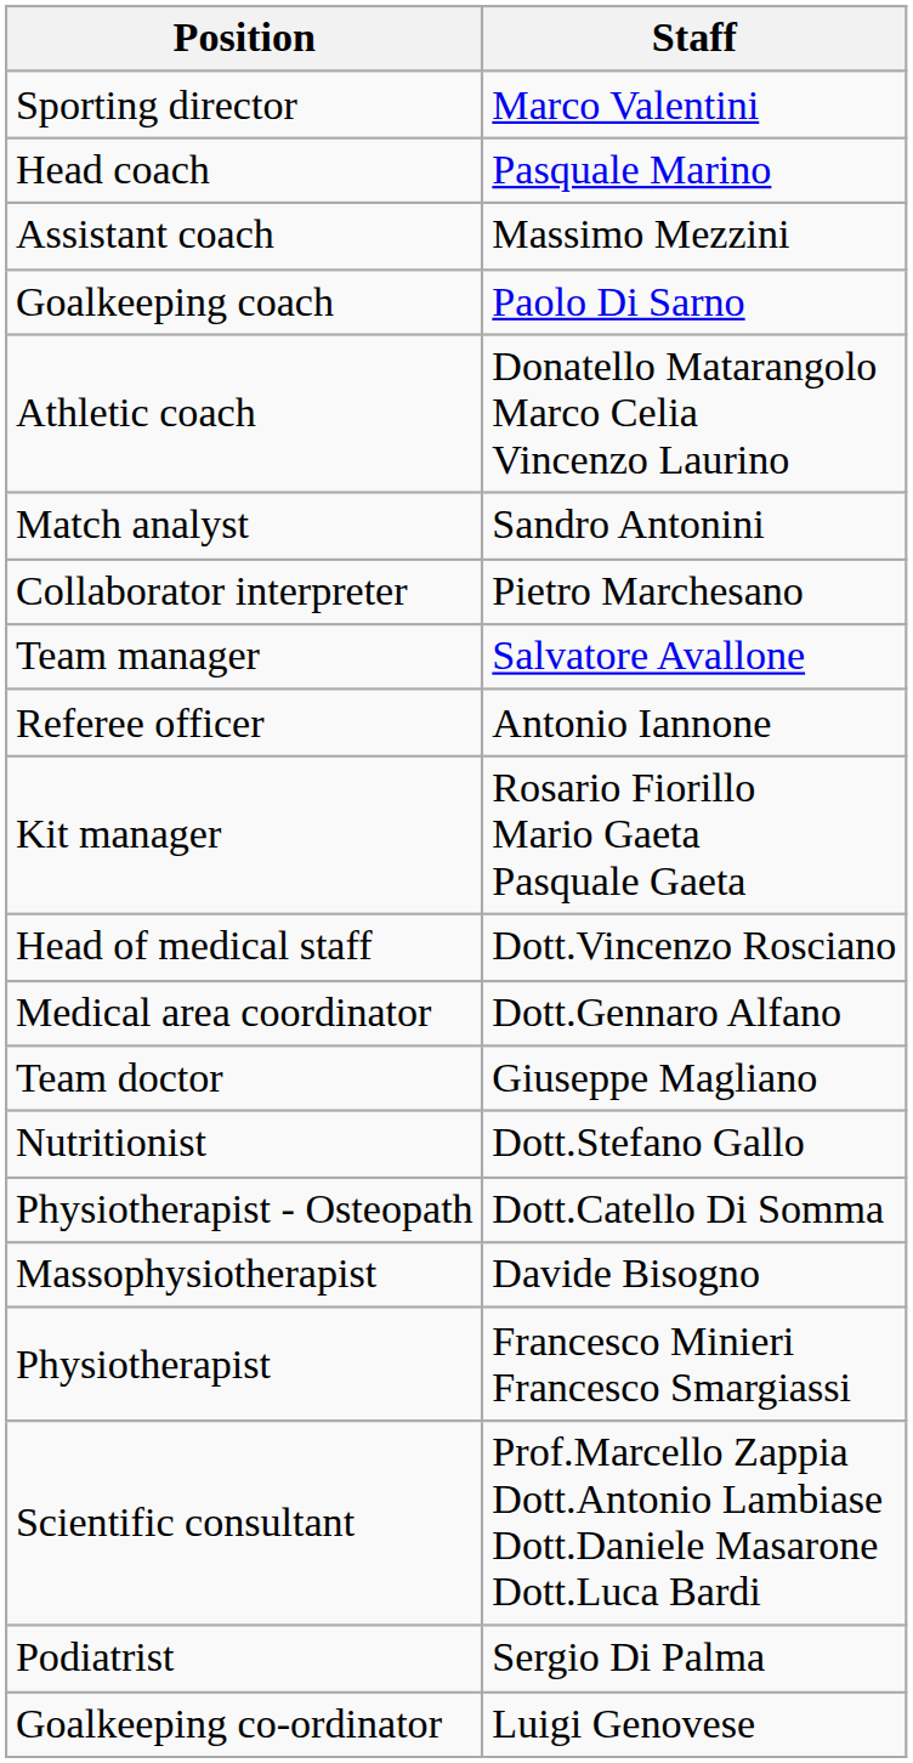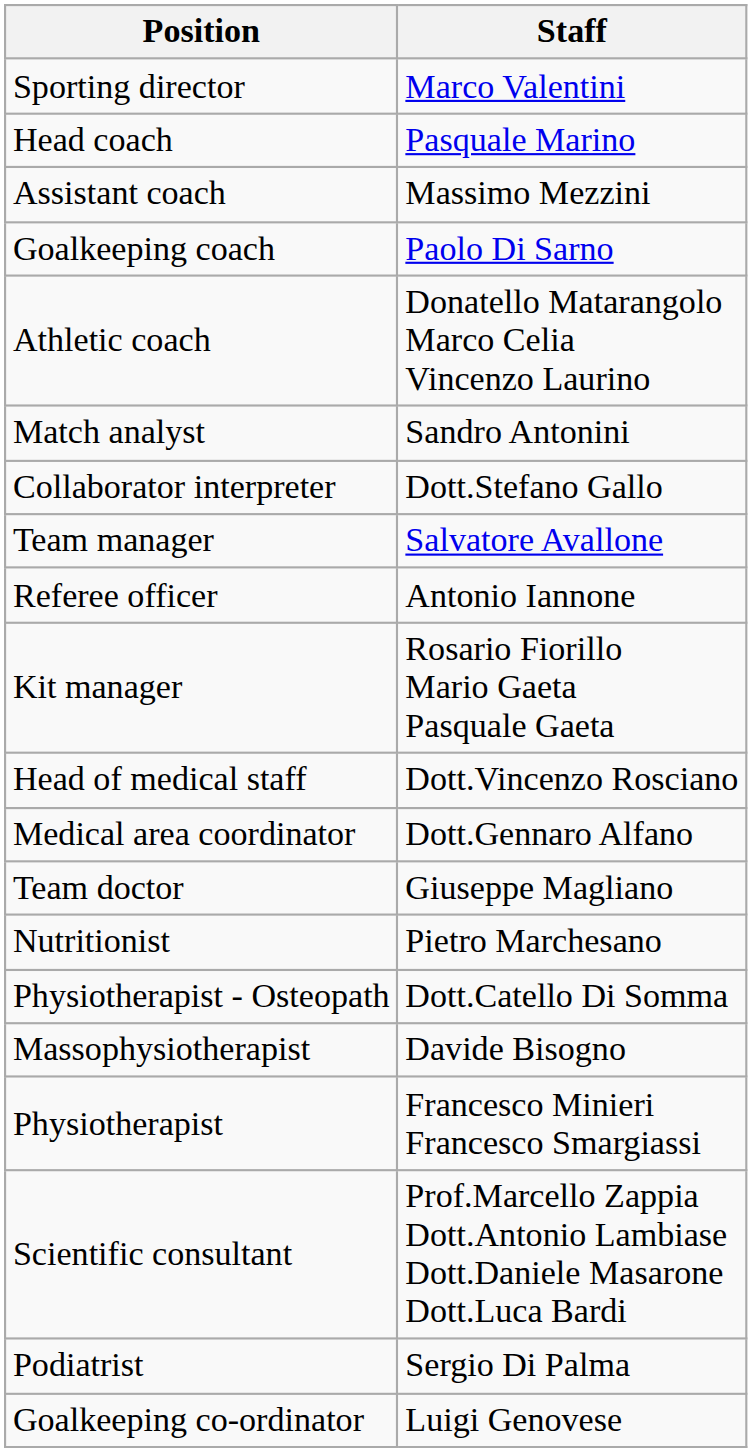 <table class="wikitable">
 <tr>
 <th>Position</th>
 <th>Staff</th>
 </tr>
 <tr>
 <td>Sporting director</td>
 <td> <a href='#'>Marco Valentini</a></td>
 </tr>
 <tr>
 <td>Head coach</td>
 <td> <a href='#'>Pasquale Marino</a></td>
 </tr>
 <tr>
 <td>Assistant coach</td>
 <td> Massimo Mezzini</td>
 </tr>
 <tr>
 <td>Goalkeeping coach</td>
 <td> <a href='#'>Paolo Di Sarno</a></td>
 </tr>
 <tr>
 <td>Athletic coach</td>
 <td> Donatello Matarangolo <br>  Marco Celia <br>  Vincenzo Laurino</td>
 </tr>
 <tr>
 <td>Match analyst</td>
 <td> Sandro Antonini</td>
 </tr>
 <tr>
 <td>Collaborator interpreter</td>
-<td> Pietro Marchesano</td>
+<td> Dott.Stefano Gallo</td>
 </tr>
 <tr>
 <td>Team manager</td>
 <td> <a href='#'>Salvatore Avallone</a></td>
 </tr>
 <tr>
 <td>Referee officer</td>
 <td> Antonio Iannone</td>
 </tr>
 <tr>
 <td>Kit manager</td>
 <td> Rosario Fiorillo <br>  Mario Gaeta <br>  Pasquale Gaeta</td>
 </tr>
 <tr>
 <td>Head of medical staff</td>
 <td> Dott.Vincenzo Rosciano</td>
 </tr>
 <tr>
 <td>Medical area coordinator</td>
 <td> Dott.Gennaro Alfano</td>
 </tr>
 <tr>
 <td>Team doctor</td>
 <td> Giuseppe Magliano</td>
 </tr>
 <tr>
 <td>Nutritionist</td>
-<td> Dott.Stefano Gallo</td>
+<td> Pietro Marchesano</td>
 </tr>
 <tr>
 <td>Physiotherapist - Osteopath</td>
 <td> Dott.Catello Di Somma</td>
 </tr>
 <tr>
 <td>Massophysiotherapist</td>
 <td> Davide Bisogno</td>
 </tr>
 <tr>
 <td>Physiotherapist</td>
 <td> Francesco Minieri <br>  Francesco Smargiassi</td>
 </tr>
 <tr>
 <td>Scientific consultant</td>
 <td> Prof.Marcello Zappia <br>  Dott.Antonio Lambiase <br>  Dott.Daniele Masarone <br>  Dott.Luca Bardi</td>
 </tr>
 <tr>
 <td>Podiatrist</td>
 <td> Sergio Di Palma</td>
 </tr>
 <tr>
 <td>Goalkeeping co-ordinator</td>
 <td> Luigi Genovese</td>
 </tr>
 </table>
